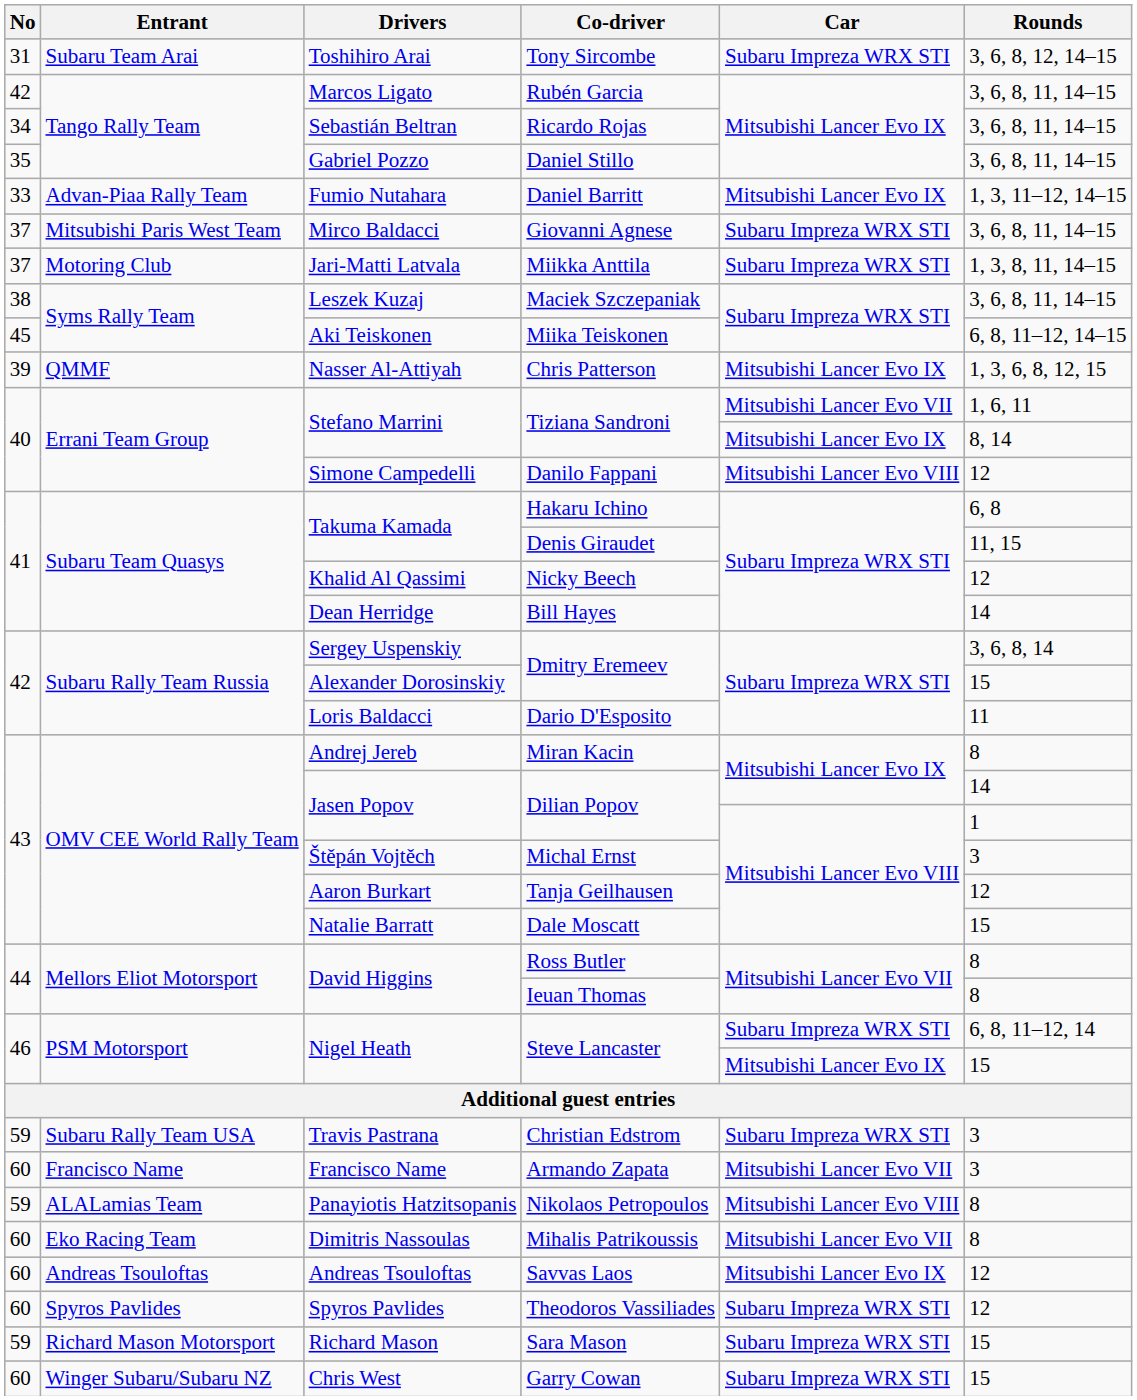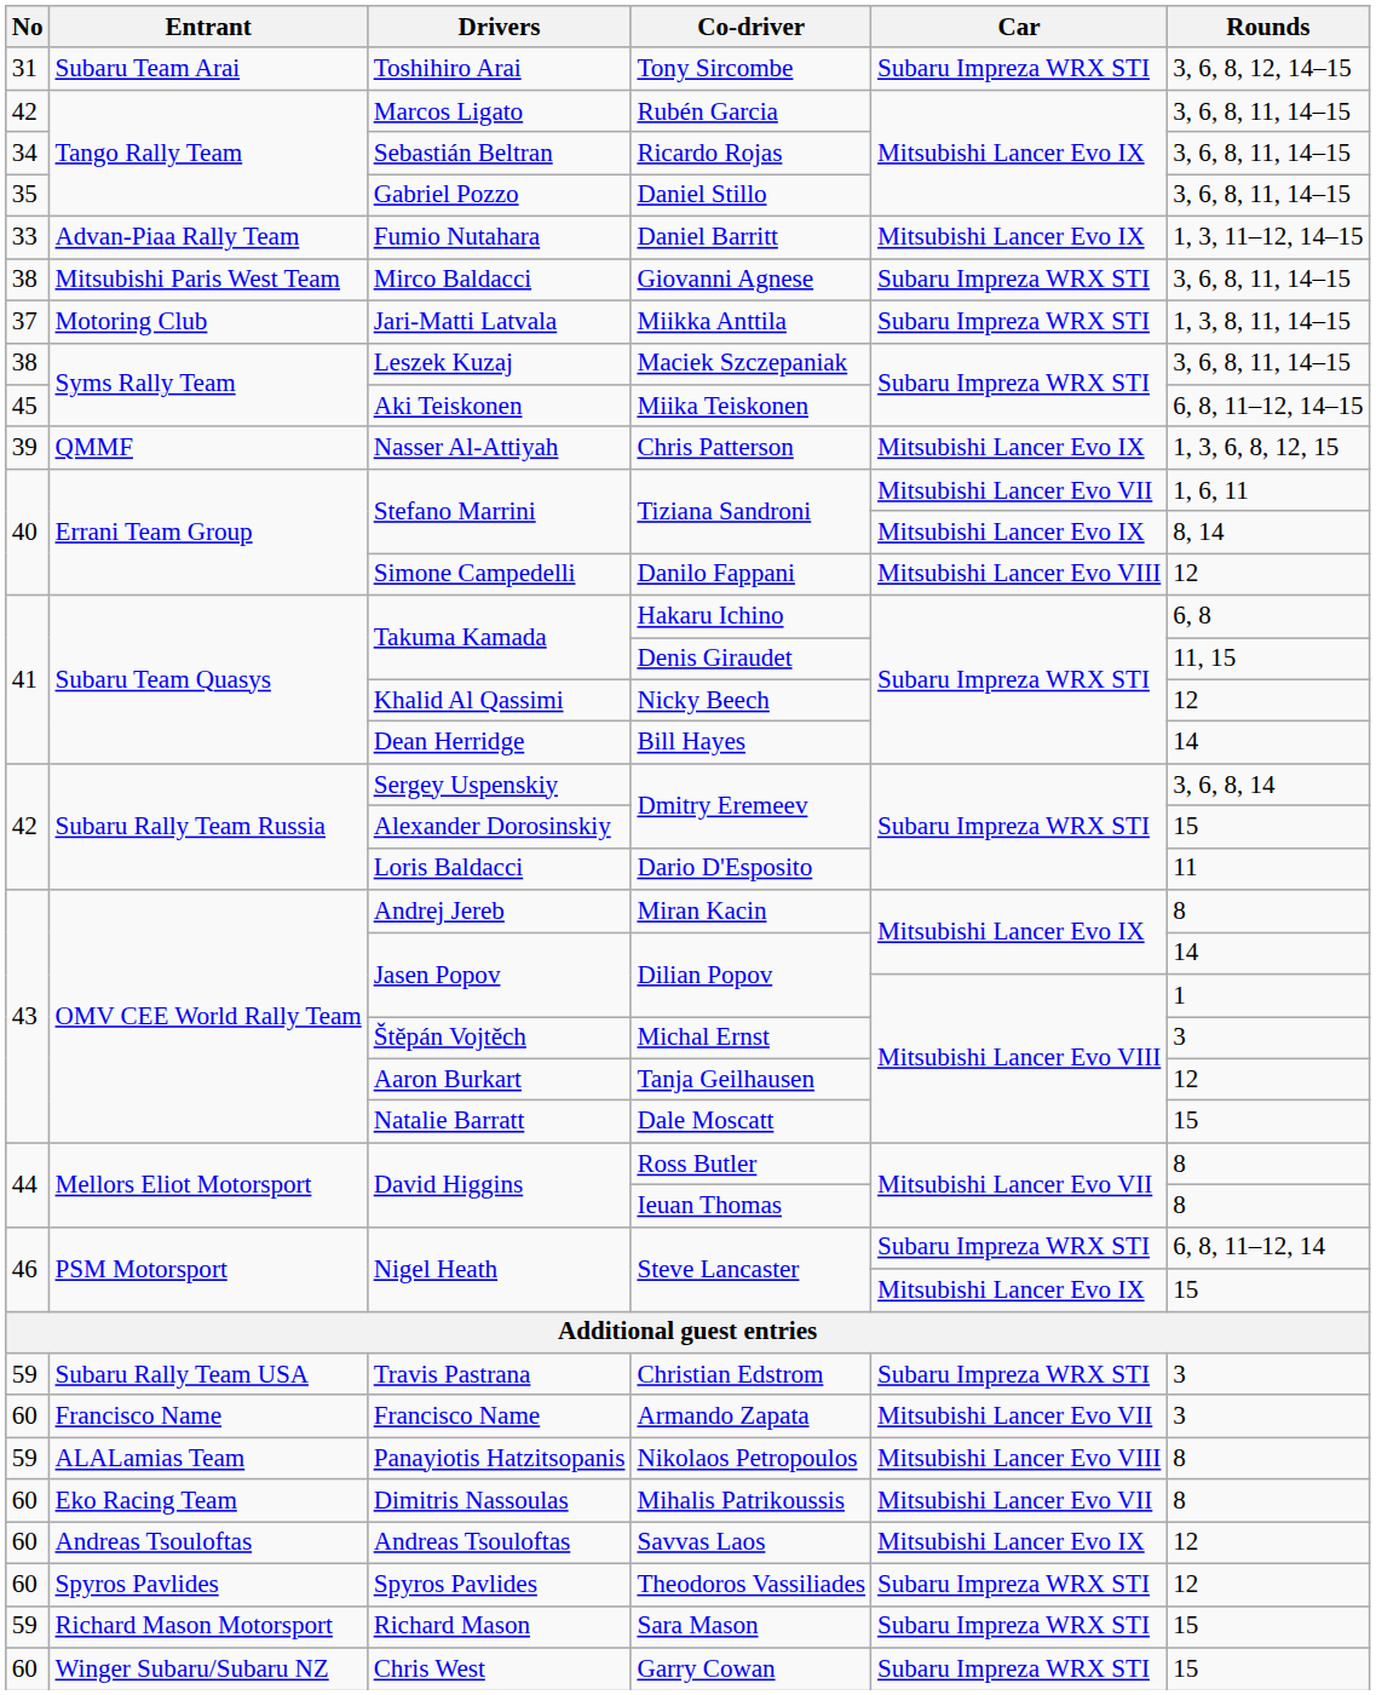 <table class="wikitable" style="font-size: 85%">
 <tr>
 <th>No</th>
 <th>Entrant</th>
 <th>Drivers</th>
 <th>Co-driver</th>
 <th>Car</th>
 <th>Rounds</th>
 </tr>
 <tr>
 <td>31</td>
 <td> <a href='#'>Subaru Team Arai</a></td>
 <td> <a href='#'>Toshihiro Arai</a></td>
 <td> <a href='#'>Tony Sircombe</a></td>
 <td><a href='#'>Subaru Impreza WRX STI</a></td>
 <td>3, 6, 8, 12, 14–15</td>
 </tr>
 <tr>
 <td>42</td>
 <td rowspan=3> <a href='#'>Tango Rally Team</a></td>
 <td> <a href='#'>Marcos Ligato</a></td>
 <td> <a href='#'>Rubén Garcia</a></td>
 <td rowspan=3><a href='#'>Mitsubishi Lancer Evo IX</a></td>
 <td>3, 6, 8, 11, 14–15</td>
 </tr>
 <tr>
 <td>34</td>
 <td> <a href='#'>Sebastián Beltran</a></td>
 <td> <a href='#'>Ricardo Rojas</a></td>
 <td>3, 6, 8, 11, 14–15</td>
 </tr>
 <tr>
 <td>35</td>
 <td> <a href='#'>Gabriel Pozzo</a></td>
 <td> <a href='#'>Daniel Stillo</a></td>
 <td>3, 6, 8, 11, 14–15</td>
 </tr>
 <tr>
 <td>33</td>
 <td> <a href='#'>Advan-Piaa Rally Team</a></td>
 <td> <a href='#'>Fumio Nutahara</a></td>
 <td> <a href='#'>Daniel Barritt</a></td>
 <td><a href='#'>Mitsubishi Lancer Evo IX</a></td>
 <td>1, 3, 11–12, 14–15</td>
 </tr>
 <tr>
-<td>37</td>
+<td>38</td>
 <td> <a href='#'>Mitsubishi Paris West Team</a></td>
 <td> <a href='#'>Mirco Baldacci</a></td>
 <td> <a href='#'>Giovanni Agnese</a></td>
 <td><a href='#'>Subaru Impreza WRX STI</a></td>
 <td>3, 6, 8, 11, 14–15</td>
 </tr>
 <tr>
 <td>37</td>
 <td> <a href='#'>Motoring Club</a></td>
 <td> <a href='#'>Jari-Matti Latvala</a></td>
 <td> <a href='#'>Miikka Anttila</a></td>
 <td><a href='#'>Subaru Impreza WRX STI</a></td>
 <td>1, 3, 8, 11, 14–15</td>
 </tr>
 <tr>
 <td>38</td>
 <td rowspan=2> <a href='#'>Syms Rally Team</a></td>
 <td> <a href='#'>Leszek Kuzaj</a></td>
 <td> <a href='#'>Maciek Szczepaniak</a></td>
 <td rowspan=2><a href='#'>Subaru Impreza WRX STI</a></td>
 <td>3, 6, 8, 11, 14–15</td>
 </tr>
 <tr>
 <td>45</td>
 <td> <a href='#'>Aki Teiskonen</a></td>
 <td> <a href='#'>Miika Teiskonen</a></td>
 <td>6, 8, 11–12, 14–15</td>
 </tr>
 <tr>
 <td>39</td>
 <td> <a href='#'>QMMF</a></td>
 <td> <a href='#'>Nasser Al-Attiyah</a></td>
 <td> <a href='#'>Chris Patterson</a></td>
 <td><a href='#'>Mitsubishi Lancer Evo IX</a></td>
 <td>1, 3, 6, 8, 12, 15</td>
 </tr>
 <tr>
 <td rowspan=3>40</td>
 <td rowspan=3> <a href='#'>Errani Team Group</a></td>
 <td rowspan=2> <a href='#'>Stefano Marrini</a></td>
 <td rowspan=2> <a href='#'>Tiziana Sandroni</a></td>
 <td><a href='#'>Mitsubishi Lancer Evo VII</a></td>
 <td>1, 6, 11</td>
 </tr>
 <tr>
 <td><a href='#'>Mitsubishi Lancer Evo IX</a></td>
 <td>8, 14</td>
 </tr>
 <tr>
 <td> <a href='#'>Simone Campedelli</a></td>
 <td> <a href='#'>Danilo Fappani</a></td>
 <td><a href='#'>Mitsubishi Lancer Evo VIII</a></td>
 <td>12</td>
 </tr>
 <tr>
 <td rowspan=4>41</td>
 <td rowspan=4> <a href='#'>Subaru Team Quasys</a></td>
 <td rowspan=2> <a href='#'>Takuma Kamada</a></td>
 <td> <a href='#'>Hakaru Ichino</a></td>
 <td rowspan=4><a href='#'>Subaru Impreza WRX STI</a></td>
 <td>6, 8</td>
 </tr>
 <tr>
 <td> <a href='#'>Denis Giraudet</a></td>
 <td>11, 15</td>
 </tr>
 <tr>
 <td> <a href='#'>Khalid Al Qassimi</a></td>
 <td> <a href='#'>Nicky Beech</a></td>
 <td>12</td>
 </tr>
 <tr>
 <td> <a href='#'>Dean Herridge</a></td>
 <td> <a href='#'>Bill Hayes</a></td>
 <td>14</td>
 </tr>
 <tr>
 <td rowspan=3>42</td>
 <td rowspan=3> <a href='#'>Subaru Rally Team Russia</a></td>
 <td> <a href='#'>Sergey Uspenskiy</a></td>
 <td rowspan=2> <a href='#'>Dmitry Eremeev</a></td>
 <td rowspan=3><a href='#'>Subaru Impreza WRX STI</a></td>
 <td>3, 6, 8, 14</td>
 </tr>
 <tr>
 <td> <a href='#'>Alexander Dorosinskiy</a></td>
 <td>15</td>
 </tr>
 <tr>
 <td> <a href='#'>Loris Baldacci</a></td>
 <td> <a href='#'>Dario D'Esposito</a></td>
 <td>11</td>
 </tr>
 <tr>
 <td rowspan=6>43</td>
 <td rowspan=6> <a href='#'>OMV CEE World Rally Team</a></td>
 <td> <a href='#'>Andrej Jereb</a></td>
 <td> <a href='#'>Miran Kacin</a></td>
 <td rowspan=2><a href='#'>Mitsubishi Lancer Evo IX</a></td>
 <td>8</td>
 </tr>
 <tr>
 <td rowspan=2> <a href='#'>Jasen Popov</a></td>
 <td rowspan=2> <a href='#'>Dilian Popov</a></td>
 <td>14</td>
 </tr>
 <tr>
 <td rowspan=4><a href='#'>Mitsubishi Lancer Evo VIII</a></td>
 <td>1</td>
 </tr>
 <tr>
 <td> <a href='#'>Štěpán Vojtěch</a></td>
 <td> <a href='#'>Michal Ernst</a></td>
 <td>3</td>
 </tr>
 <tr>
 <td> <a href='#'>Aaron Burkart</a></td>
 <td> <a href='#'>Tanja Geilhausen</a></td>
 <td>12</td>
 </tr>
 <tr>
 <td> <a href='#'>Natalie Barratt</a></td>
 <td> <a href='#'>Dale Moscatt</a></td>
 <td>15</td>
 </tr>
 <tr>
 <td rowspan=2>44</td>
 <td rowspan=2> <a href='#'>Mellors Eliot Motorsport</a></td>
 <td rowspan=2> <a href='#'>David Higgins</a></td>
 <td> <a href='#'>Ross Butler</a></td>
 <td rowspan=2><a href='#'>Mitsubishi Lancer Evo VII</a></td>
 <td>8</td>
 </tr>
 <tr>
 <td> <a href='#'>Ieuan Thomas</a></td>
 <td>8</td>
 </tr>
 <tr>
 <td rowspan=2>46</td>
 <td rowspan=2> <a href='#'>PSM Motorsport</a></td>
 <td rowspan=2> <a href='#'>Nigel Heath</a></td>
 <td rowspan=2> <a href='#'>Steve Lancaster</a></td>
 <td><a href='#'>Subaru Impreza WRX STI</a></td>
 <td>6, 8, 11–12, 14</td>
 </tr>
 <tr>
 <td><a href='#'>Mitsubishi Lancer Evo IX</a></td>
 <td>15</td>
 </tr>
 <tr>
 <th colspan=6>Additional guest entries</th>
 </tr>
 <tr>
 <td>59</td>
 <td> <a href='#'>Subaru Rally Team USA</a></td>
 <td> <a href='#'>Travis Pastrana</a></td>
 <td> <a href='#'>Christian Edstrom</a></td>
 <td><a href='#'>Subaru Impreza WRX STI</a></td>
 <td>3</td>
 </tr>
 <tr>
 <td>60</td>
 <td> <a href='#'>Francisco Name</a></td>
 <td> <a href='#'>Francisco Name</a></td>
 <td> <a href='#'>Armando Zapata</a></td>
 <td><a href='#'>Mitsubishi Lancer Evo VII</a></td>
 <td>3</td>
 </tr>
 <tr>
 <td>59</td>
 <td> <a href='#'>ALALamias Team</a></td>
 <td> <a href='#'>Panayiotis Hatzitsopanis</a></td>
 <td> <a href='#'>Nikolaos Petropoulos</a></td>
 <td><a href='#'>Mitsubishi Lancer Evo VIII</a></td>
 <td>8</td>
 </tr>
 <tr>
 <td>60</td>
 <td> <a href='#'>Eko Racing Team</a></td>
 <td> <a href='#'>Dimitris Nassoulas</a></td>
 <td> <a href='#'>Mihalis Patrikoussis</a></td>
 <td><a href='#'>Mitsubishi Lancer Evo VII</a></td>
 <td>8</td>
 </tr>
 <tr>
 <td>60</td>
 <td> <a href='#'>Andreas Tsouloftas</a></td>
 <td> <a href='#'>Andreas Tsouloftas</a></td>
 <td> <a href='#'>Savvas Laos</a></td>
 <td><a href='#'>Mitsubishi Lancer Evo IX</a></td>
 <td>12</td>
 </tr>
 <tr>
 <td>60</td>
 <td> <a href='#'>Spyros Pavlides</a></td>
 <td> <a href='#'>Spyros Pavlides</a></td>
 <td> <a href='#'>Theodoros Vassiliades</a></td>
 <td><a href='#'>Subaru Impreza WRX STI</a></td>
 <td>12</td>
 </tr>
 <tr>
 <td>59</td>
 <td> <a href='#'>Richard Mason Motorsport</a></td>
 <td> <a href='#'>Richard Mason</a></td>
 <td> <a href='#'>Sara Mason</a></td>
 <td><a href='#'>Subaru Impreza WRX STI</a></td>
 <td>15</td>
 </tr>
 <tr>
 <td>60</td>
 <td> <a href='#'>Winger Subaru/Subaru NZ</a></td>
 <td> <a href='#'>Chris West</a></td>
 <td> <a href='#'>Garry Cowan</a></td>
 <td><a href='#'>Subaru Impreza WRX STI</a></td>
 <td>15</td>
 </tr>
 <tr>
 </tr>
 </table>
